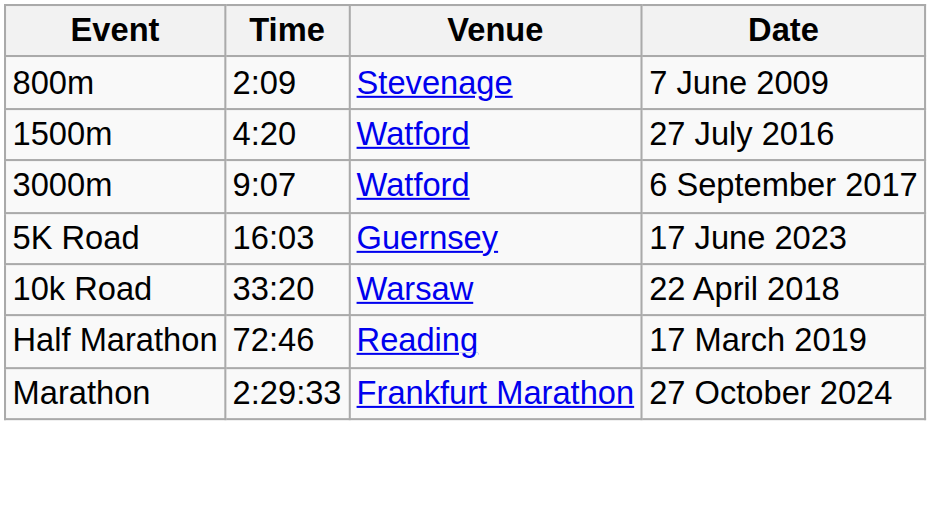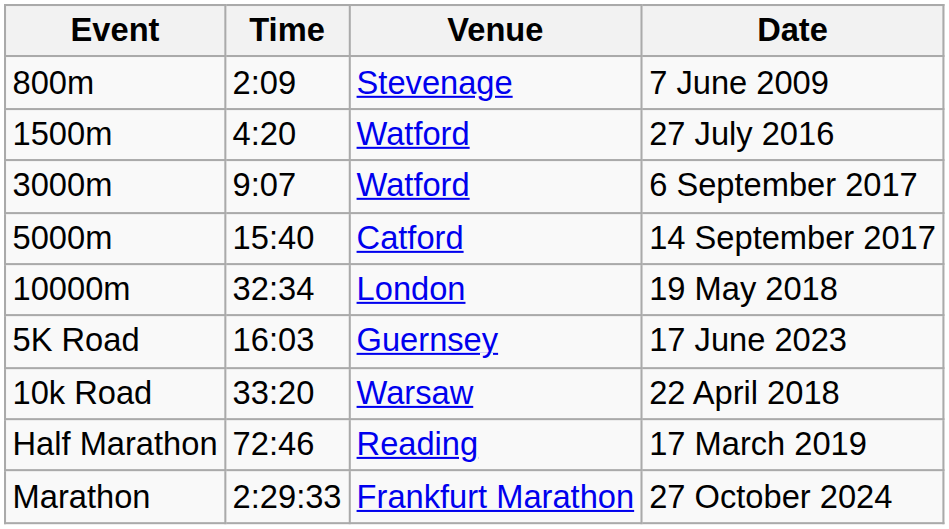 <table class="wikitable">
 <tr>
 <th>Event</th>
 <th>Time</th>
 <th>Venue</th>
 <th>Date</th>
 </tr>
 <tr>
 <td>800m</td>
 <td>2:09</td>
 <td><a href='#'>Stevenage</a></td>
 <td>7 June 2009</td>
 </tr>
 <tr>
 <td>1500m</td>
 <td>4:20</td>
 <td><a href='#'>Watford</a></td>
 <td>27 July 2016</td>
 </tr>
 <tr>
 <td>3000m</td>
 <td>9:07</td>
 <td><a href='#'>Watford</a></td>
 <td>6 September 2017</td>
 </tr>
 <tr>
+<td>5000m</td>
+<td>15:40</td>
+<td><a href='#'>Catford</a></td>
+<td>14 September 2017</td>
+</tr>
+<tr>
+<td>10000m</td>
+<td>32:34</td>
+<td><a href='#'>London</a></td>
+<td>19 May 2018</td>
+</tr>
+<tr>
 <td>5K Road</td>
 <td>16:03</td>
 <td><a href='#'>Guernsey</a></td>
 <td>17 June 2023</td>
 </tr>
 <tr>
 <td>10k Road</td>
 <td>33:20</td>
 <td><a href='#'>Warsaw</a></td>
 <td>22 April 2018</td>
 </tr>
 <tr>
 <td>Half Marathon</td>
 <td>72:46</td>
 <td><a href='#'>Reading</a></td>
 <td>17 March 2019</td>
 </tr>
 <tr>
 <td>Marathon</td>
 <td>2:29:33</td>
 <td><a href='#'>Frankfurt Marathon</a></td>
 <td>27 October 2024</td>
 </tr>
 </table>
